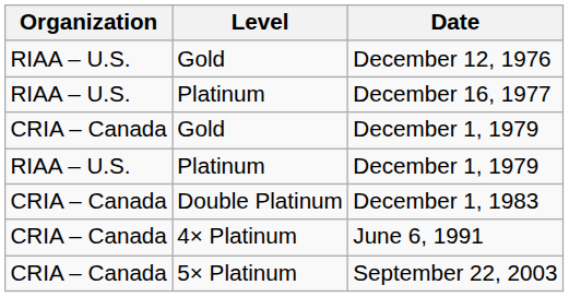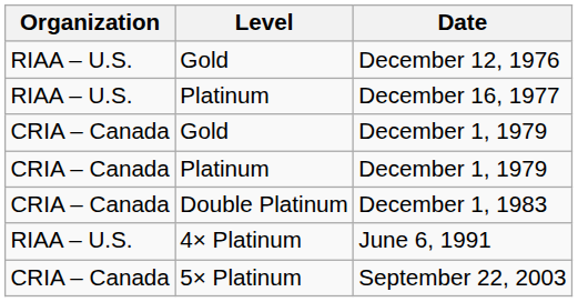 <table class="wikitable">
 <tr>
 <th>Organization</th>
 <th>Level</th>
 <th>Date</th>
 </tr>
 <tr>
 <td>RIAA – U.S.</td>
 <td>Gold</td>
 <td>December 12, 1976</td>
 </tr>
 <tr>
 <td>RIAA – U.S.</td>
 <td>Platinum</td>
 <td>December 16, 1977</td>
 </tr>
 <tr>
 <td>CRIA – Canada</td>
 <td>Gold</td>
 <td>December 1, 1979</td>
 </tr>
 <tr>
-<td>RIAA – U.S.</td>
+<td>CRIA – Canada</td>
 <td>Platinum</td>
 <td>December 1, 1979</td>
 </tr>
 <tr>
 <td>CRIA – Canada</td>
 <td>Double Platinum</td>
 <td>December 1, 1983</td>
 </tr>
 <tr>
-<td>CRIA – Canada</td>
+<td>RIAA – U.S.</td>
 <td>4× Platinum</td>
 <td>June 6, 1991</td>
 </tr>
 <tr>
 <td>CRIA – Canada</td>
 <td>5× Platinum</td>
 <td>September 22, 2003</td>
 </tr>
 </table>
